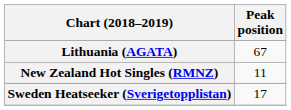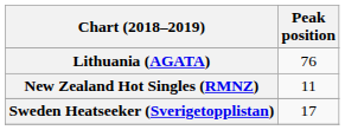 <table class="wikitable sortable plainrowheaders" style="text-align:center">
 <tr>
 <th scope="col">Chart (2018–2019)</th>
 <th scope="col">Peak<br>position</th>
 </tr>
 <tr>
 </tr>
 <tr>
 </tr>
 <tr>
 </tr>
 <tr>
 </tr>
 <tr>
 </tr>
 <tr>
 <th scope="row">Lithuania (<a href='#'>AGATA</a>)</th>
-<td>67</td>
+<td>76</td>
 </tr>
 <tr>
 <th scope="row">New Zealand Hot Singles (<a href='#'>RMNZ</a>)</th>
 <td>11</td>
 </tr>
 <tr>
 </tr>
 <tr>
 <th scope="row">Sweden Heatseeker (<a href='#'>Sverigetopplistan</a>)</th>
 <td>17</td>
 </tr>
 <tr>
 </tr>
 <tr>
 </tr>
 <tr>
 </tr>
 </table>
